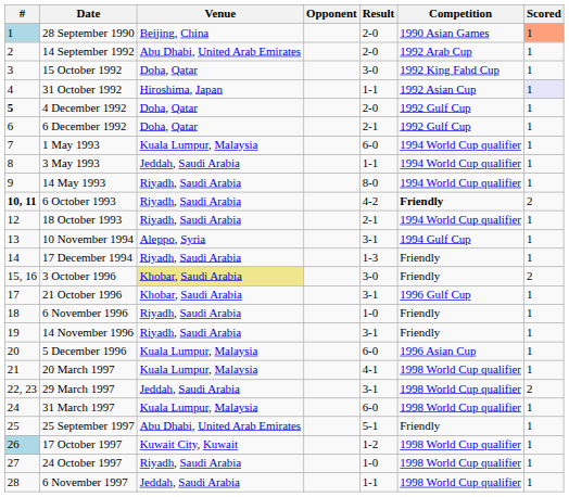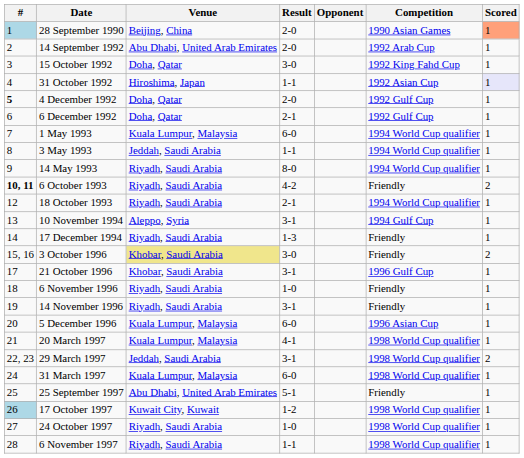 <table class="wikitable collapsible collapsed">
 <tr>
 <th>#</th>
 <th>Date</th>
 <th>Venue</th>
+<th>Result</th>
 <th>Opponent</th>
-<th>Result</th>
 <th>Competition</th>
 <th>Scored</th>
 </tr>
 <tr>
 <td style="background: lightblue;">1</td>
 <td>28 September 1990</td>
 <td><a href='#'>Beijing</a>, <a href='#'>China</a></td>
+<td>2-0</td>
 <td></td>
-<td>2-0</td>
 <td><a href='#'>1990 Asian Games</a></td>
 <td style="background: lightsalmon;">1</td>
 </tr>
 <tr>
 <td>2</td>
 <td>14 September 1992</td>
 <td><a href='#'>Abu Dhabi</a>, <a href='#'>United Arab Emirates</a></td>
+<td>2-0</td>
 <td></td>
-<td>2-0</td>
 <td><a href='#'>1992 Arab Cup</a></td>
 <td>1</td>
 </tr>
 <tr>
 <td>3</td>
 <td>15 October 1992</td>
 <td><a href='#'>Doha</a>, <a href='#'>Qatar</a></td>
+<td>3-0</td>
 <td></td>
-<td>3-0</td>
 <td><a href='#'>1992 King Fahd Cup</a></td>
 <td>1</td>
 </tr>
 <tr>
 <td>4</td>
 <td>31 October 1992</td>
 <td><a href='#'>Hiroshima</a>, <a href='#'>Japan</a></td>
+<td>1-1</td>
 <td></td>
-<td>1-1</td>
 <td><a href='#'>1992 Asian Cup</a></td>
 <td style="background: lavender;">1</td>
 </tr>
 <tr>
 <td><strong>5</strong></td>
 <td>4 December 1992</td>
 <td><a href='#'>Doha</a>, <a href='#'>Qatar</a></td>
+<td>2-0</td>
 <td></td>
-<td>2-0</td>
 <td><a href='#'>1992 Gulf Cup</a></td>
 <td>1</td>
 </tr>
 <tr>
 <td>6</td>
 <td>6 December 1992</td>
 <td><a href='#'>Doha</a>, <a href='#'>Qatar</a></td>
+<td>2-1</td>
 <td></td>
-<td>2-1</td>
 <td><a href='#'>1992 Gulf Cup</a></td>
 <td>1</td>
 </tr>
 <tr>
 <td>7</td>
 <td>1 May 1993</td>
 <td><a href='#'>Kuala Lumpur</a>, <a href='#'>Malaysia</a></td>
+<td>6-0</td>
 <td></td>
-<td>6-0</td>
 <td><a href='#'>1994 World Cup qualifier</a></td>
 <td>1</td>
 </tr>
 <tr>
 <td>8</td>
 <td>3 May 1993</td>
 <td><a href='#'>Jeddah</a>, <a href='#'>Saudi Arabia</a></td>
+<td>1-1</td>
 <td></td>
-<td>1-1</td>
 <td><a href='#'>1994 World Cup qualifier</a></td>
 <td>1</td>
 </tr>
 <tr>
 <td>9</td>
 <td>14 May 1993</td>
 <td><a href='#'>Riyadh</a>, <a href='#'>Saudi Arabia</a></td>
+<td>8-0</td>
 <td></td>
-<td>8-0</td>
 <td><a href='#'>1994 World Cup qualifier</a></td>
 <td>1</td>
 </tr>
 <tr>
 <td><strong>10, 11</strong></td>
 <td>6 October 1993</td>
 <td><a href='#'>Riyadh</a>, <a href='#'>Saudi Arabia</a></td>
+<td>4-2</td>
 <td></td>
-<td>4-2</td>
-<td><strong>Friendly</strong></td>
+<td>Friendly</td>
 <td>2</td>
 </tr>
 <tr>
 <td>12</td>
 <td>18 October 1993</td>
 <td><a href='#'>Riyadh</a>, <a href='#'>Saudi Arabia</a></td>
+<td>2-1</td>
 <td></td>
-<td>2-1</td>
 <td><a href='#'>1994 World Cup qualifier</a></td>
 <td>1</td>
 </tr>
 <tr>
 <td>13</td>
 <td>10 November 1994</td>
 <td><a href='#'>Aleppo</a>, <a href='#'>Syria</a></td>
+<td>3-1</td>
 <td></td>
-<td>3-1</td>
 <td><a href='#'>1994 Gulf Cup</a></td>
 <td>1</td>
 </tr>
 <tr>
 <td>14</td>
 <td>17 December 1994</td>
 <td><a href='#'>Riyadh</a>, <a href='#'>Saudi Arabia</a></td>
+<td>1-3</td>
 <td></td>
-<td>1-3</td>
 <td>Friendly</td>
 <td>1</td>
 </tr>
 <tr>
 <td>15, 16</td>
 <td>3 October 1996</td>
 <td style="background: khaki;"><a href='#'>Khobar</a>, <a href='#'>Saudi Arabia</a></td>
+<td>3-0</td>
 <td></td>
-<td>3-0</td>
 <td>Friendly</td>
 <td>2</td>
 </tr>
 <tr>
 <td>17</td>
 <td>21 October 1996</td>
 <td><a href='#'>Khobar</a>, <a href='#'>Saudi Arabia</a></td>
+<td>3-1</td>
 <td></td>
-<td>3-1</td>
 <td><a href='#'>1996 Gulf Cup</a></td>
 <td>1</td>
 </tr>
 <tr>
 <td>18</td>
 <td>6 November 1996</td>
 <td><a href='#'>Riyadh</a>, <a href='#'>Saudi Arabia</a></td>
+<td>1-0</td>
 <td></td>
-<td>1-0</td>
 <td>Friendly</td>
 <td>1</td>
 </tr>
 <tr>
 <td>19</td>
 <td>14 November 1996</td>
 <td><a href='#'>Riyadh</a>, <a href='#'>Saudi Arabia</a></td>
+<td>3-1</td>
 <td></td>
-<td>3-1</td>
 <td>Friendly</td>
 <td>1</td>
 </tr>
 <tr>
 <td>20</td>
 <td>5 December 1996</td>
 <td><a href='#'>Kuala Lumpur</a>, <a href='#'>Malaysia</a></td>
+<td>6-0</td>
 <td></td>
-<td>6-0</td>
 <td><a href='#'>1996 Asian Cup</a></td>
 <td>1</td>
 </tr>
 <tr>
 <td>21</td>
 <td>20 March 1997</td>
 <td><a href='#'>Kuala Lumpur</a>, <a href='#'>Malaysia</a></td>
+<td>4-1</td>
 <td></td>
-<td>4-1</td>
 <td><a href='#'>1998 World Cup qualifier</a></td>
 <td>1</td>
 </tr>
 <tr>
 <td>22, 23</td>
 <td>29 March 1997</td>
 <td><a href='#'>Jeddah</a>, <a href='#'>Saudi Arabia</a></td>
+<td>3-1</td>
 <td></td>
-<td>3-1</td>
 <td><a href='#'>1998 World Cup qualifier</a></td>
 <td>2</td>
 </tr>
 <tr>
 <td>24</td>
 <td>31 March 1997</td>
 <td><a href='#'>Kuala Lumpur</a>, <a href='#'>Malaysia</a></td>
+<td>6-0</td>
 <td></td>
-<td>6-0</td>
 <td><a href='#'>1998 World Cup qualifier</a></td>
 <td>1</td>
 </tr>
 <tr>
 <td>25</td>
 <td>25 September 1997</td>
 <td><a href='#'>Abu Dhabi</a>, <a href='#'>United Arab Emirates</a></td>
+<td>5-1</td>
 <td></td>
-<td>5-1</td>
 <td>Friendly</td>
 <td>1</td>
 </tr>
 <tr>
 <td style="background: lightblue;">26</td>
 <td>17 October 1997</td>
 <td><a href='#'>Kuwait City</a>, <a href='#'>Kuwait</a></td>
+<td>1-2</td>
 <td></td>
-<td>1-2</td>
 <td><a href='#'>1998 World Cup qualifier</a></td>
 <td>1</td>
 </tr>
 <tr>
 <td>27</td>
 <td>24 October 1997</td>
 <td><a href='#'>Riyadh</a>, <a href='#'>Saudi Arabia</a></td>
+<td>1-0</td>
 <td></td>
-<td>1-0</td>
 <td><a href='#'>1998 World Cup qualifier</a></td>
 <td>1</td>
 </tr>
 <tr>
 <td>28</td>
 <td>6 November 1997</td>
-<td><a href='#'>Jeddah</a>, <a href='#'>Saudi Arabia</a></td>
+<td><a href='#'>Riyadh</a>, <a href='#'>Saudi Arabia</a></td>
+<td>1-1</td>
 <td></td>
-<td>1-1</td>
 <td><a href='#'>1998 World Cup qualifier</a></td>
 <td>1</td>
 </tr>
 </table>
